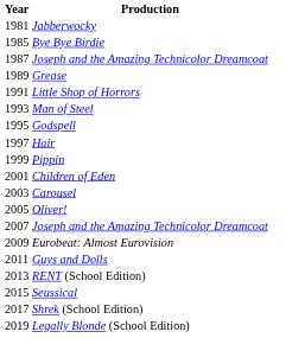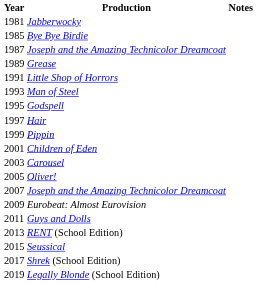 <table>
 <tr>
 <th>Year</th>
 <th>Production</th>
+<th>Notes</th>
 </tr>
 <tr>
 <td align=center>1981</td>
 <td><em><a href='#'>Jabberwocky</a></em></td>
+<td></td>
 </tr>
 <tr>
 <td align=center>1985</td>
 <td><em><a href='#'>Bye Bye Birdie</a></em></td>
+<td></td>
 </tr>
 <tr>
 <td align=center>1987</td>
 <td><em><a href='#'>Joseph and the Amazing Technicolor Dreamcoat</a></em></td>
+<td></td>
 </tr>
 <tr>
 <td align=center>1989</td>
 <td><em><a href='#'>Grease</a></em></td>
+<td></td>
 </tr>
 <tr>
 <td align=center>1991</td>
 <td><em><a href='#'>Little Shop of Horrors</a></em></td>
+<td></td>
 </tr>
 <tr>
 <td align=center>1993</td>
 <td><em><a href='#'>Man of Steel</a></em></td>
+<td></td>
 </tr>
 <tr>
 <td align=center>1995</td>
 <td><em><a href='#'>Godspell</a></em></td>
+<td></td>
 </tr>
 <tr>
 <td align=center>1997</td>
 <td><em><a href='#'>Hair</a></em></td>
+<td></td>
 </tr>
 <tr>
 <td align=center>1999</td>
 <td><em><a href='#'>Pippin</a></em></td>
+<td></td>
 </tr>
 <tr>
 <td align=center>2001</td>
 <td><em><a href='#'>Children of Eden</a></em></td>
+<td></td>
 </tr>
 <tr>
 <td align=center>2003</td>
 <td><em><a href='#'>Carousel</a></em></td>
+<td></td>
 </tr>
 <tr>
 <td align=center>2005</td>
 <td><em><a href='#'>Oliver!</a></em></td>
+<td></td>
 </tr>
 <tr>
 <td align=center>2007</td>
 <td><em><a href='#'>Joseph and the Amazing Technicolor Dreamcoat</a></em></td>
+<td></td>
 </tr>
 <tr>
 <td align=center>2009</td>
 <td><em>Eurobeat: Almost Eurovision</em></td>
+<td></td>
 </tr>
 <tr>
 <td align=center>2011</td>
 <td><em><a href='#'>Guys and Dolls</a></em></td>
+<td></td>
 </tr>
 <tr>
 <td align=center>2013</td>
 <td><em><a href='#'>RENT</a></em> (School Edition)</td>
+<td></td>
 </tr>
 <tr>
 <td align=center>2015</td>
 <td><em><a href='#'>Seussical</a></em></td>
+<td></td>
 </tr>
 <tr>
 <td align=center>2017</td>
 <td><em><a href='#'>Shrek</a></em> (School Edition)</td>
+<td></td>
 </tr>
 <tr>
 <td align=center>2019</td>
 <td><em><a href='#'>Legally Blonde</a></em> (School Edition)</td>
+<td></td>
 </tr>
 </table>
